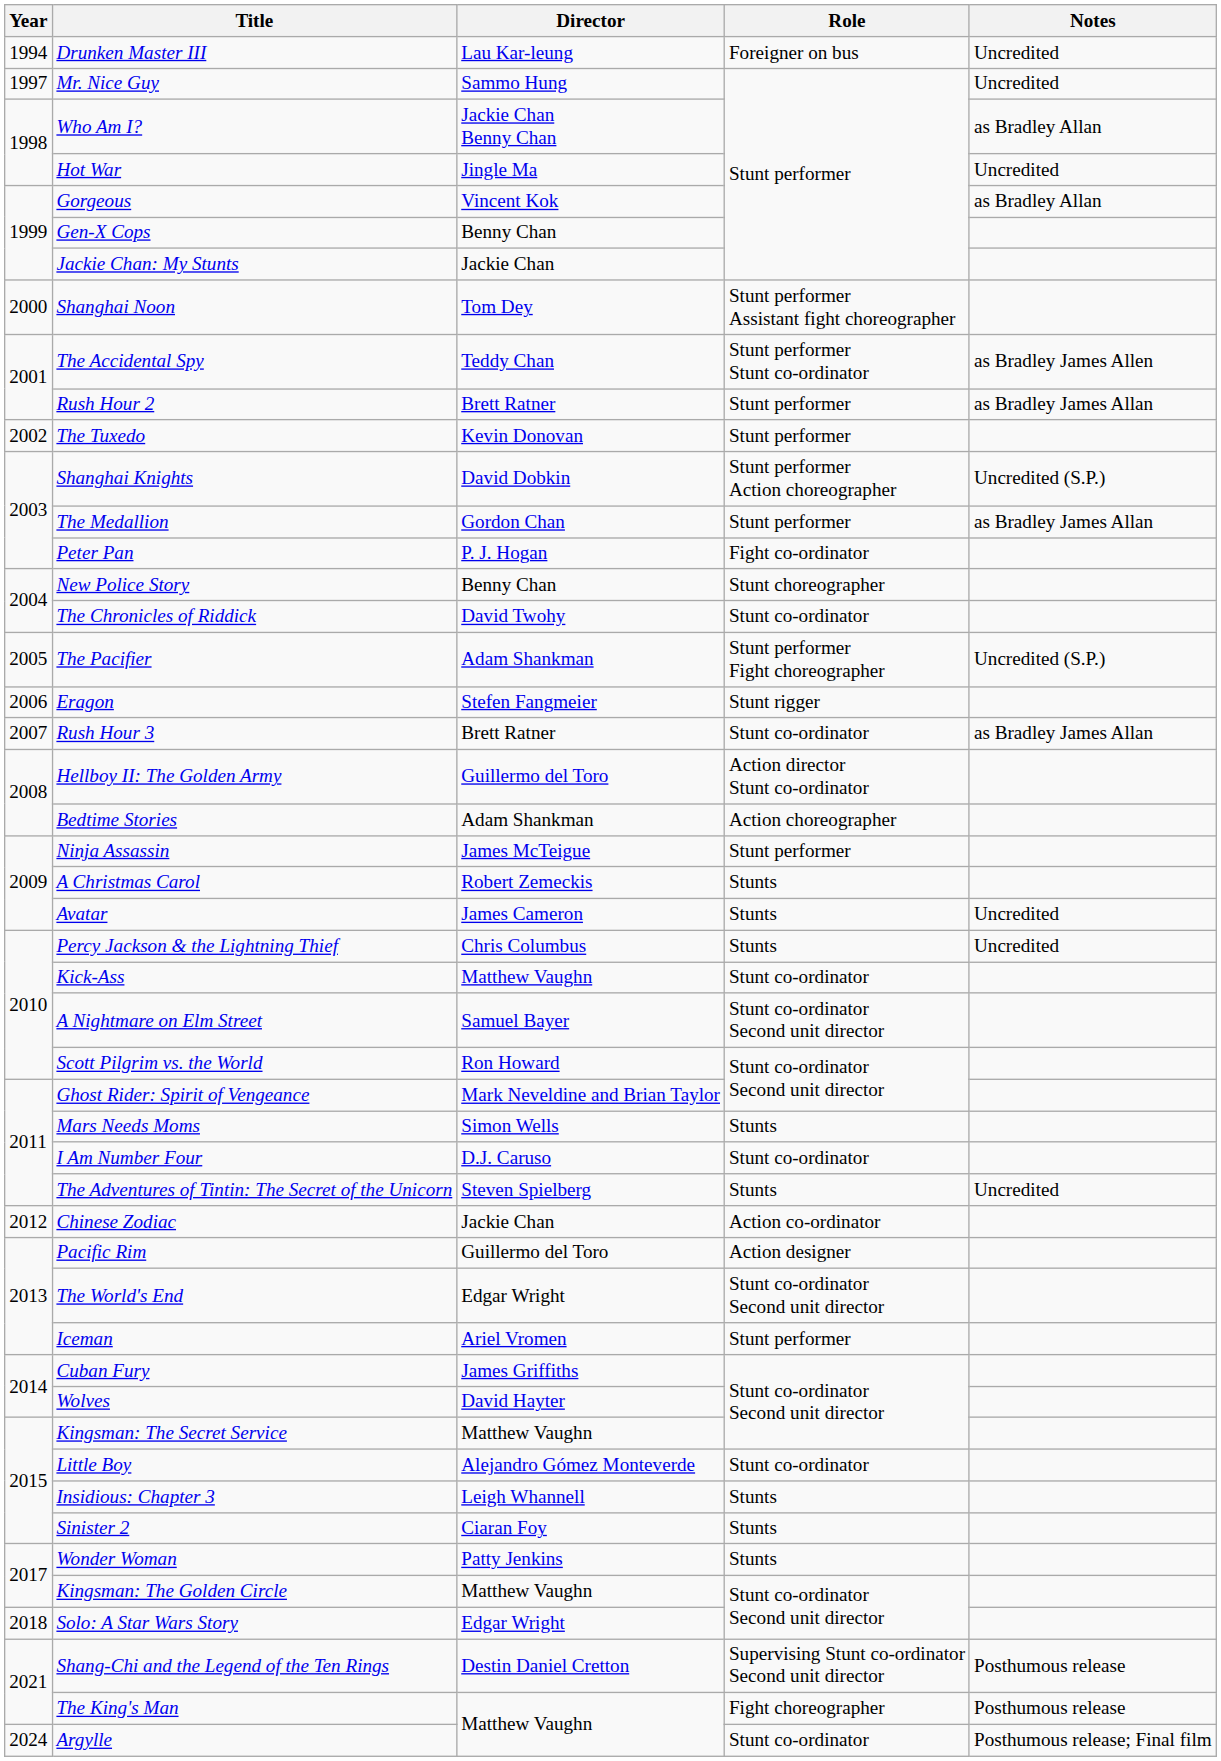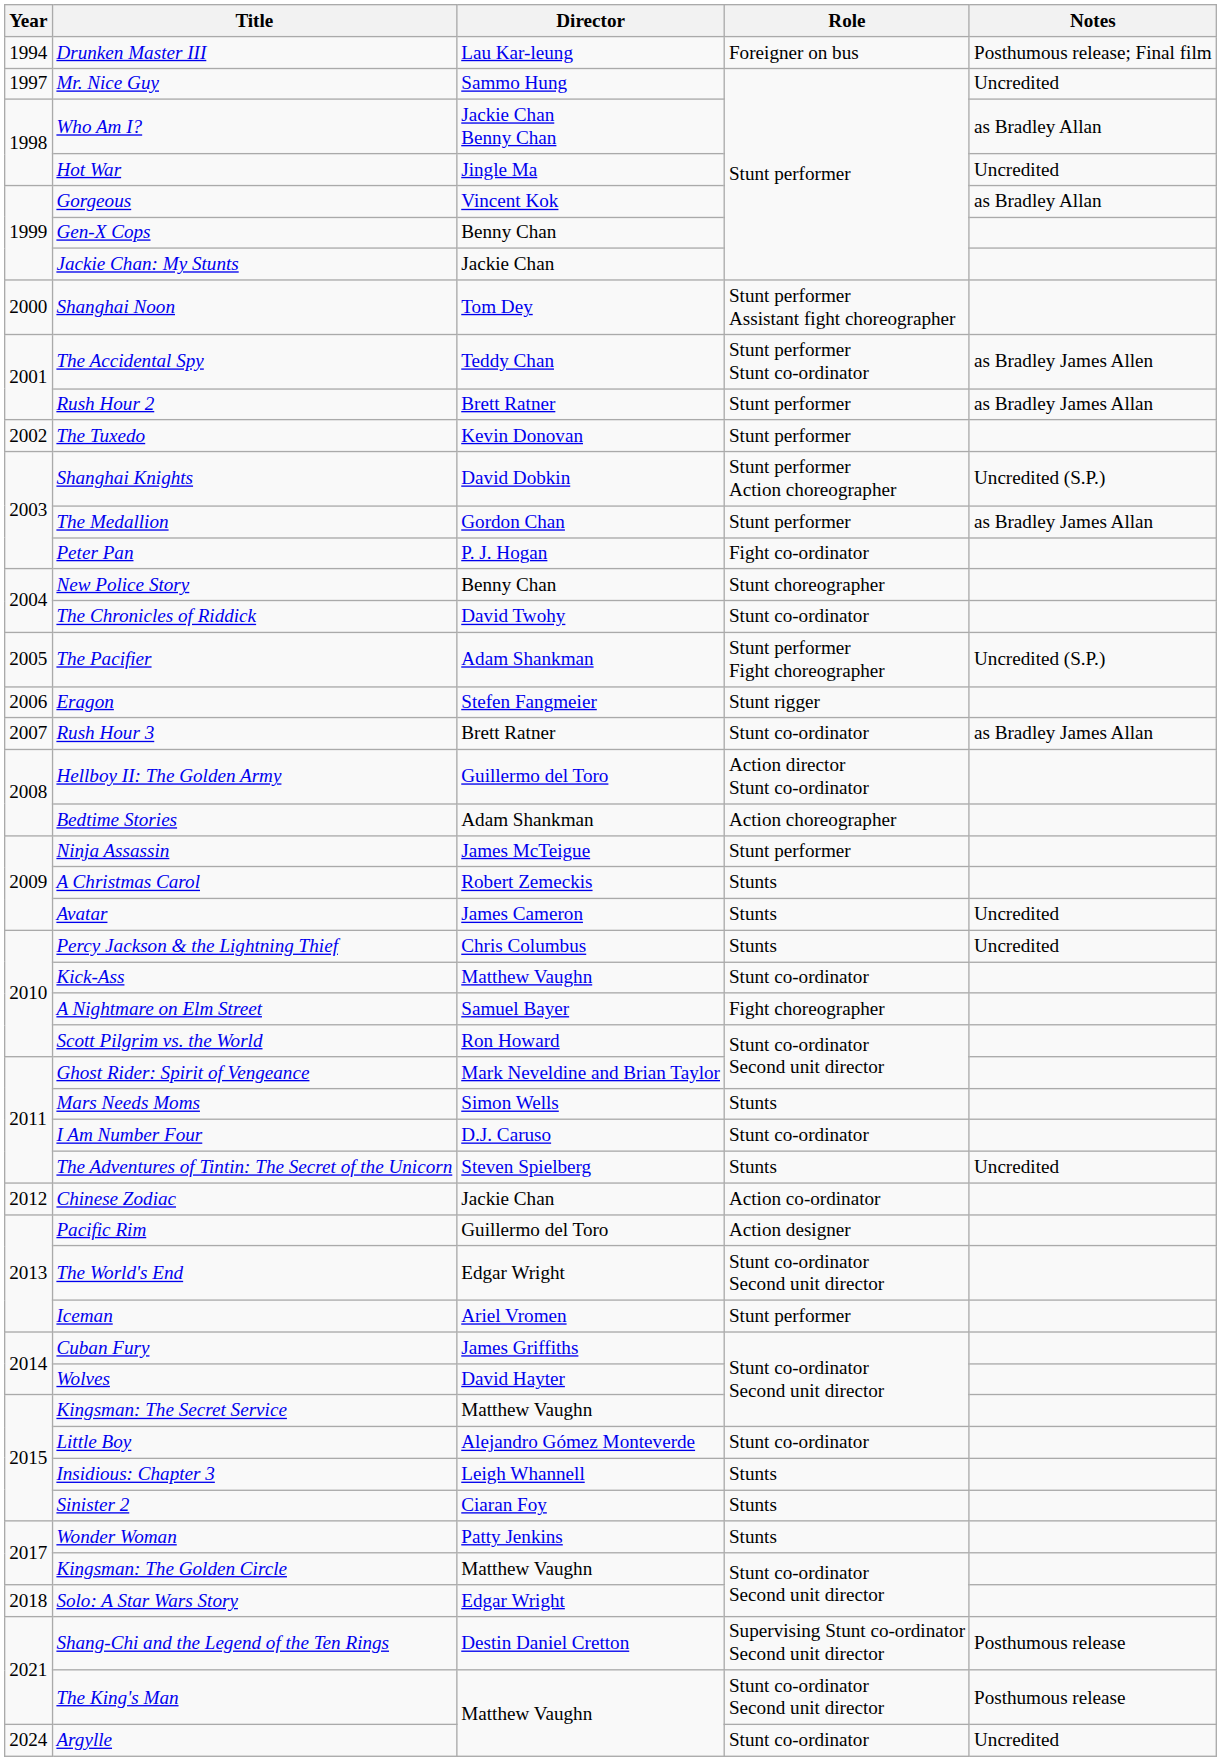 <table class="wikitable" style="font-size:90%">
 <tr style="text-align:center;">
 <th>Year</th>
 <th>Title</th>
 <th>Director</th>
 <th>Role</th>
 <th>Notes</th>
 </tr>
 <tr>
 <td>1994</td>
 <td><em><a href='#'>Drunken Master III</a></em></td>
 <td><a href='#'>Lau Kar-leung</a></td>
 <td>Foreigner on bus</td>
-<td>Uncredited</td>
+<td>Posthumous release; Final film</td>
 </tr>
 <tr>
 <td>1997</td>
 <td><em><a href='#'>Mr. Nice Guy</a></em></td>
 <td><a href='#'>Sammo Hung</a></td>
 <td rowspan="6">Stunt performer</td>
 <td>Uncredited</td>
 </tr>
 <tr>
 <td rowspan="2">1998</td>
 <td><em><a href='#'>Who Am I?</a></em></td>
 <td><a href='#'>Jackie Chan</a><br><a href='#'>Benny Chan</a></td>
 <td>as Bradley Allan</td>
 </tr>
 <tr>
 <td><em><a href='#'>Hot War</a></em></td>
 <td><a href='#'>Jingle Ma</a></td>
 <td>Uncredited</td>
 </tr>
 <tr>
 <td rowspan="3">1999</td>
 <td><em><a href='#'>Gorgeous</a></em></td>
 <td><a href='#'>Vincent Kok</a></td>
 <td>as Bradley Allan</td>
 </tr>
 <tr>
 <td><em><a href='#'>Gen-X Cops</a></em></td>
 <td>Benny Chan</td>
 <td></td>
 </tr>
 <tr>
 <td><em><a href='#'>Jackie Chan: My Stunts</a></em></td>
 <td>Jackie Chan</td>
 <td></td>
 </tr>
 <tr>
 <td>2000</td>
 <td><em><a href='#'>Shanghai Noon</a></em></td>
 <td><a href='#'>Tom Dey</a></td>
 <td>Stunt performer<br>Assistant fight choreographer</td>
 <td></td>
 </tr>
 <tr>
 <td rowspan="2">2001</td>
 <td><em><a href='#'>The Accidental Spy</a></em></td>
 <td><a href='#'>Teddy Chan</a></td>
 <td>Stunt performer<br>Stunt co-ordinator<br></td>
 <td>as Bradley James Allen</td>
 </tr>
 <tr>
 <td><em><a href='#'>Rush Hour 2</a></em></td>
 <td><a href='#'>Brett Ratner</a></td>
 <td>Stunt performer</td>
 <td>as Bradley James Allan</td>
 </tr>
 <tr>
 <td>2002</td>
 <td><em><a href='#'>The Tuxedo</a></em></td>
 <td><a href='#'>Kevin Donovan</a></td>
 <td>Stunt performer</td>
 <td></td>
 </tr>
 <tr>
 <td rowspan="3">2003</td>
 <td><em><a href='#'>Shanghai Knights</a></em></td>
 <td><a href='#'>David Dobkin</a></td>
 <td>Stunt performer<br>Action choreographer</td>
 <td>Uncredited (S.P.)</td>
 </tr>
 <tr>
 <td><em><a href='#'>The Medallion</a></em></td>
 <td><a href='#'>Gordon Chan</a></td>
 <td>Stunt performer</td>
 <td>as Bradley James Allan</td>
 </tr>
 <tr>
 <td><em><a href='#'>Peter Pan</a></em></td>
 <td><a href='#'>P. J. Hogan</a></td>
 <td>Fight co-ordinator</td>
 <td></td>
 </tr>
 <tr>
 <td rowspan="2">2004</td>
 <td><em><a href='#'>New Police Story</a></em></td>
 <td>Benny Chan</td>
 <td>Stunt choreographer</td>
 <td></td>
 </tr>
 <tr>
 <td><em><a href='#'>The Chronicles of Riddick</a></em></td>
 <td><a href='#'>David Twohy</a></td>
 <td>Stunt co-ordinator</td>
 </tr>
 <tr>
 <td>2005</td>
 <td><em><a href='#'>The Pacifier</a></em></td>
 <td><a href='#'>Adam Shankman</a></td>
 <td>Stunt performer<br>Fight choreographer</td>
 <td>Uncredited (S.P.)</td>
 </tr>
 <tr>
 <td>2006</td>
 <td><em><a href='#'>Eragon</a></em></td>
 <td><a href='#'>Stefen Fangmeier</a></td>
 <td>Stunt rigger</td>
 <td></td>
 </tr>
 <tr>
 <td>2007</td>
 <td><em><a href='#'>Rush Hour 3</a></em></td>
 <td>Brett Ratner</td>
 <td>Stunt co-ordinator</td>
 <td>as Bradley James Allan</td>
 </tr>
 <tr>
 <td rowspan="2">2008</td>
 <td><em><a href='#'>Hellboy II: The Golden Army</a></em></td>
 <td><a href='#'>Guillermo del Toro</a></td>
 <td>Action director<br>Stunt co-ordinator</td>
 <td></td>
 </tr>
 <tr>
 <td><em><a href='#'>Bedtime Stories</a></em></td>
 <td>Adam Shankman</td>
 <td>Action choreographer</td>
 <td></td>
 </tr>
 <tr>
 <td rowspan="3">2009</td>
 <td><em><a href='#'>Ninja Assassin</a></em></td>
 <td><a href='#'>James McTeigue</a></td>
 <td>Stunt performer</td>
 <td></td>
 </tr>
 <tr>
 <td><em><a href='#'>A Christmas Carol</a></em></td>
 <td><a href='#'>Robert Zemeckis</a></td>
 <td>Stunts</td>
 <td></td>
 </tr>
 <tr>
 <td><em><a href='#'>Avatar</a></em></td>
 <td><a href='#'>James Cameron</a></td>
 <td>Stunts</td>
 <td>Uncredited</td>
 </tr>
 <tr>
 <td rowspan="4">2010</td>
 <td><em><a href='#'>Percy Jackson & the Lightning Thief</a></em></td>
 <td><a href='#'>Chris Columbus</a></td>
 <td>Stunts</td>
 <td>Uncredited</td>
 </tr>
 <tr>
 <td><em><a href='#'>Kick-Ass</a></em></td>
 <td><a href='#'>Matthew Vaughn</a></td>
 <td>Stunt co-ordinator</td>
 <td></td>
 </tr>
 <tr>
 <td><em><a href='#'>A Nightmare on Elm Street</a></em></td>
 <td><a href='#'>Samuel Bayer</a></td>
-<td>Stunt co-ordinator<br>Second unit director</td>
+<td>Fight choreographer</td>
 <td></td>
 </tr>
 <tr>
 <td><em><a href='#'>Scott Pilgrim vs. the World</a></em></td>
 <td><a href='#'>Ron Howard</a></td>
 <td rowspan="2">Stunt co-ordinator<br>Second unit director</td>
 <td></td>
 </tr>
 <tr>
 <td rowspan="4">2011</td>
 <td><em><a href='#'>Ghost Rider: Spirit of Vengeance</a></em></td>
 <td><a href='#'>Mark Neveldine and Brian Taylor</a></td>
 </tr>
 <tr>
 <td><em><a href='#'>Mars Needs Moms</a></em></td>
 <td><a href='#'>Simon Wells</a></td>
 <td>Stunts</td>
 <td></td>
 </tr>
 <tr>
 <td><em><a href='#'>I Am Number Four</a></em></td>
 <td><a href='#'>D.J. Caruso</a></td>
 <td>Stunt co-ordinator</td>
 <td></td>
 </tr>
 <tr>
 <td><em><a href='#'>The Adventures of Tintin: The Secret of the Unicorn</a></em></td>
 <td><a href='#'>Steven Spielberg</a></td>
 <td>Stunts</td>
 <td>Uncredited</td>
 </tr>
 <tr>
 <td>2012</td>
 <td><em><a href='#'>Chinese Zodiac</a></em></td>
 <td>Jackie Chan</td>
 <td>Action co-ordinator</td>
 <td></td>
 </tr>
 <tr>
 <td rowspan="3">2013</td>
 <td><em><a href='#'>Pacific Rim</a></em></td>
 <td>Guillermo del Toro</td>
 <td>Action designer</td>
 <td></td>
 </tr>
 <tr>
 <td><em><a href='#'>The World's End</a></em></td>
 <td>Edgar Wright</td>
 <td>Stunt co-ordinator<br>Second unit director</td>
 <td></td>
 </tr>
 <tr>
 <td><em><a href='#'>Iceman</a></em></td>
 <td><a href='#'>Ariel Vromen</a></td>
 <td>Stunt performer</td>
 <td></td>
 </tr>
 <tr>
 <td rowspan="2">2014</td>
 <td><em><a href='#'>Cuban Fury</a></em></td>
 <td><a href='#'>James Griffiths</a></td>
 <td rowspan="3">Stunt co-ordinator<br>Second unit director</td>
 <td></td>
 </tr>
 <tr>
 <td><em><a href='#'>Wolves</a></em></td>
 <td><a href='#'>David Hayter</a></td>
 <td></td>
 </tr>
 <tr>
 <td rowspan="4">2015</td>
 <td><em><a href='#'>Kingsman: The Secret Service</a></em></td>
 <td>Matthew Vaughn</td>
 <td></td>
 </tr>
 <tr>
 <td><em><a href='#'>Little Boy</a></em></td>
 <td><a href='#'>Alejandro Gómez Monteverde</a></td>
 <td>Stunt co-ordinator</td>
 <td></td>
 </tr>
 <tr>
 <td><em><a href='#'>Insidious: Chapter 3</a></em></td>
 <td><a href='#'>Leigh Whannell</a></td>
 <td>Stunts</td>
 <td></td>
 </tr>
 <tr>
 <td><em><a href='#'>Sinister 2</a></em></td>
 <td><a href='#'>Ciaran Foy</a></td>
 <td>Stunts</td>
 <td></td>
 </tr>
 <tr>
 <td rowspan="2">2017</td>
 <td><em><a href='#'>Wonder Woman</a></em></td>
 <td><a href='#'>Patty Jenkins</a></td>
 <td>Stunts</td>
 <td></td>
 </tr>
 <tr>
 <td><em><a href='#'>Kingsman: The Golden Circle</a></em></td>
 <td>Matthew Vaughn</td>
 <td rowspan="2">Stunt co-ordinator<br>Second unit director</td>
 <td></td>
 </tr>
 <tr>
 <td>2018</td>
 <td><em><a href='#'>Solo: A Star Wars Story</a></em></td>
 <td><a href='#'>Edgar Wright</a></td>
 <td></td>
 </tr>
 <tr>
 <td rowspan="2">2021</td>
 <td><em><a href='#'>Shang-Chi and the Legend of the Ten Rings</a></em></td>
 <td><a href='#'>Destin Daniel Cretton</a></td>
 <td>Supervising Stunt co-ordinator<br>Second unit director</td>
 <td>Posthumous release</td>
 </tr>
 <tr>
 <td><em><a href='#'>The King's Man</a></em></td>
 <td rowspan="2">Matthew Vaughn</td>
-<td>Fight choreographer</td>
+<td>Stunt co-ordinator<br>Second unit director</td>
 <td>Posthumous release</td>
 </tr>
 <tr>
 <td>2024</td>
 <td><em><a href='#'>Argylle</a></em></td>
 <td>Stunt co-ordinator</td>
-<td>Posthumous release; Final film</td>
+<td>Uncredited</td>
 </tr>
 </table>
